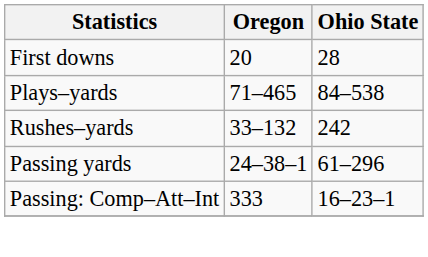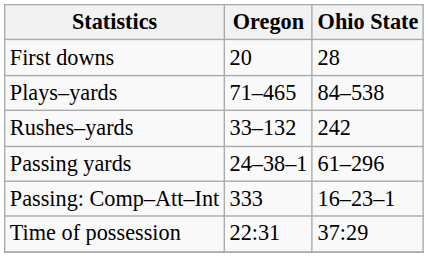 <table class="wikitable">
 <tr>
 <th>Statistics</th>
 <th>Oregon</th>
 <th>Ohio State</th>
 </tr>
 <tr>
 <td>First downs</td>
 <td>20</td>
 <td>28</td>
 </tr>
 <tr>
 <td>Plays–yards</td>
 <td>71–465</td>
 <td>84–538</td>
 </tr>
 <tr>
 <td>Rushes–yards</td>
 <td>33–132</td>
 <td>242</td>
 </tr>
 <tr>
 <td>Passing yards</td>
 <td>24–38–1</td>
 <td>61–296</td>
 </tr>
 <tr>
 <td>Passing: Comp–Att–Int</td>
 <td>333</td>
 <td>16–23–1</td>
 </tr>
 <tr>
+<td>Time of possession</td>
+<td>22:31</td>
+<td>37:29</td>
+</tr>
+<tr>
 </tr>
 </table>
